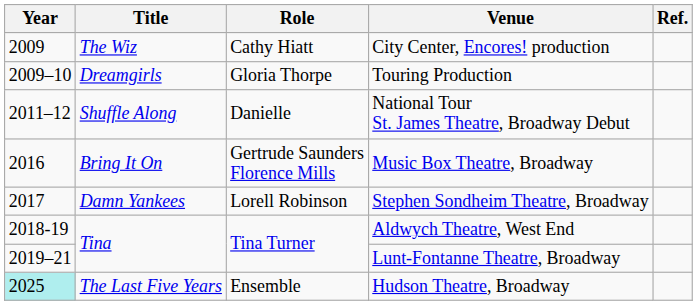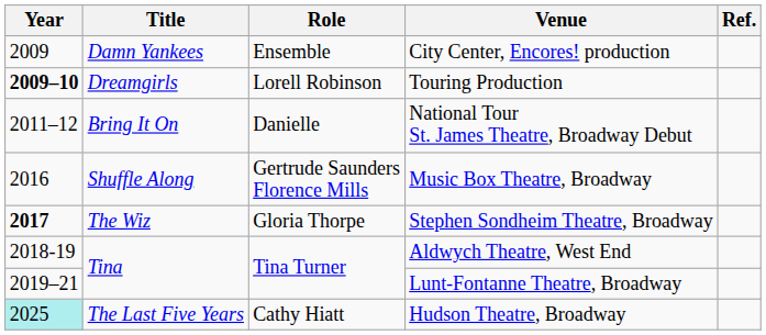 <table class="wikitable">
 <tr>
 <th>Year</th>
 <th>Title</th>
 <th>Role</th>
 <th>Venue</th>
 <th>Ref.</th>
 </tr>
 <tr>
 <td>2009</td>
-<td><em><a href='#'>The Wiz</a></em></td>
-<td>Cathy Hiatt</td>
+<td><em><a href='#'>Damn Yankees</a></em></td>
+<td>Ensemble</td>
 <td>City Center, <a href='#'>Encores!</a> production</td>
 <td></td>
 </tr>
 <tr>
-<td>2009–10</td>
+<td><strong>2009–10</strong></td>
 <td><em><a href='#'>Dreamgirls</a></em></td>
-<td>Gloria Thorpe</td>
+<td>Lorell Robinson</td>
 <td>Touring Production</td>
 <td></td>
 </tr>
 <tr>
 <td>2011–12</td>
-<td><em><a href='#'>Shuffle Along</a></em></td>
+<td><em><a href='#'>Bring It On</a></em></td>
 <td>Danielle</td>
 <td>National Tour <br> <a href='#'>St. James Theatre</a>, Broadway Debut</td>
 <td></td>
 </tr>
 <tr>
 <td>2016</td>
-<td><em><a href='#'>Bring It On</a></em></td>
+<td><em><a href='#'>Shuffle Along</a></em></td>
 <td>Gertrude Saunders <br> <a href='#'>Florence Mills</a></td>
 <td><a href='#'>Music Box Theatre</a>, Broadway</td>
 <td></td>
 </tr>
 <tr>
-<td>2017</td>
-<td><em><a href='#'>Damn Yankees</a></em></td>
-<td>Lorell Robinson</td>
+<td><strong>2017</strong></td>
+<td><em><a href='#'>The Wiz</a></em></td>
+<td>Gloria Thorpe</td>
 <td><a href='#'>Stephen Sondheim Theatre</a>, Broadway</td>
 <td></td>
 </tr>
 <tr>
 <td>2018-19</td>
 <td rowspan=2><em><a href='#'>Tina</a></em></td>
 <td rowspan=2><a href='#'>Tina Turner</a></td>
 <td><a href='#'>Aldwych Theatre</a>, West End</td>
 <td></td>
 </tr>
 <tr>
 <td>2019–21</td>
 <td><a href='#'>Lunt-Fontanne Theatre</a>, Broadway</td>
 <td></td>
 </tr>
 <tr>
 <td style="background: paleturquoise;">2025</td>
 <td><em><a href='#'>The Last Five Years</a></em></td>
-<td>Ensemble</td>
+<td>Cathy Hiatt</td>
 <td><a href='#'>Hudson Theatre</a>, Broadway</td>
 <td></td>
 </tr>
 </table>
